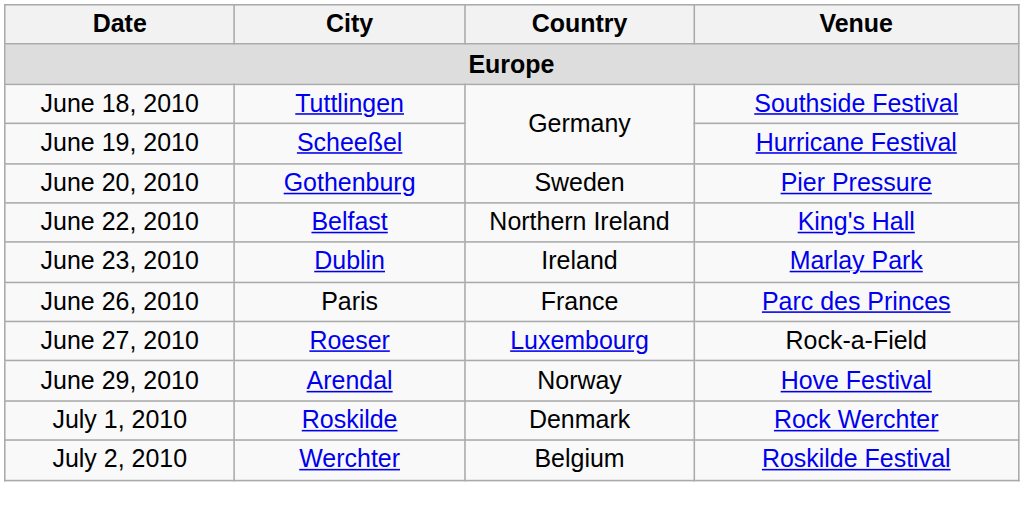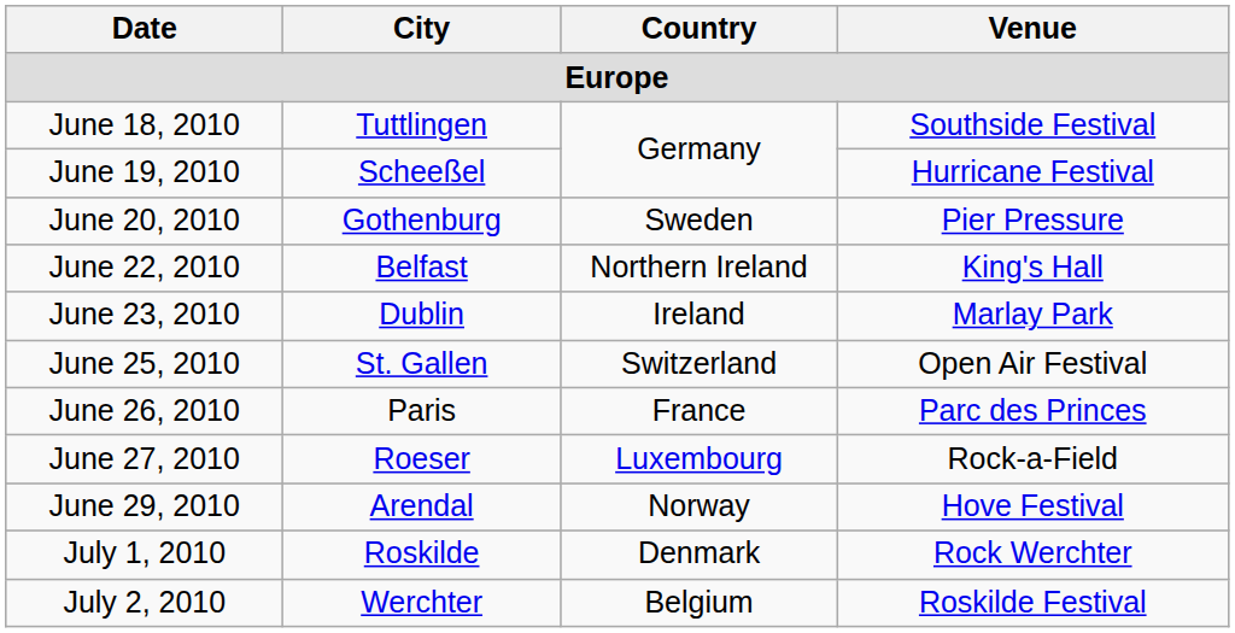 <table class="wikitable" style="text-align:center;">
 <tr>
 <th style="width:140px;">Date</th>
 <th style="width:140px;">City</th>
 <th style="width:140px;">Country</th>
 <th style="width:200px;">Venue</th>
 </tr>
 <tr style="background:#ddd;">
 <td colspan="4"><strong>Europe</strong></td>
 </tr>
 <tr>
 <td>June 18, 2010</td>
 <td><a href='#'>Tuttlingen</a></td>
 <td rowspan="2">Germany</td>
 <td><a href='#'>Southside Festival</a></td>
 </tr>
 <tr>
 <td>June 19, 2010</td>
 <td><a href='#'>Scheeßel</a></td>
 <td><a href='#'>Hurricane Festival</a></td>
 </tr>
 <tr>
 <td>June 20, 2010</td>
 <td><a href='#'>Gothenburg</a></td>
 <td>Sweden</td>
 <td><a href='#'>Pier Pressure</a></td>
 </tr>
 <tr>
 <td>June 22, 2010</td>
 <td><a href='#'>Belfast</a></td>
 <td>Northern Ireland</td>
 <td><a href='#'>King's Hall</a></td>
 </tr>
 <tr>
 <td>June 23, 2010</td>
 <td><a href='#'>Dublin</a></td>
 <td>Ireland</td>
 <td><a href='#'>Marlay Park</a></td>
 </tr>
 <tr>
+<td>June 25, 2010</td>
+<td><a href='#'>St. Gallen</a></td>
+<td>Switzerland</td>
+<td>Open Air Festival</td>
+</tr>
+<tr>
 <td>June 26, 2010</td>
 <td>Paris</td>
 <td>France</td>
 <td><a href='#'>Parc des Princes</a></td>
 </tr>
 <tr>
 <td>June 27, 2010</td>
 <td><a href='#'>Roeser</a></td>
 <td><a href='#'>Luxembourg</a></td>
 <td>Rock-a-Field</td>
 </tr>
 <tr>
 <td>June 29, 2010</td>
 <td><a href='#'>Arendal</a></td>
 <td>Norway</td>
 <td><a href='#'>Hove Festival</a></td>
 </tr>
 <tr>
 <td>July 1, 2010</td>
 <td><a href='#'>Roskilde</a></td>
 <td>Denmark</td>
 <td><a href='#'>Rock Werchter</a></td>
 </tr>
 <tr>
 <td>July 2, 2010</td>
 <td><a href='#'>Werchter</a></td>
 <td>Belgium</td>
 <td><a href='#'>Roskilde Festival</a></td>
 </tr>
 </table>
